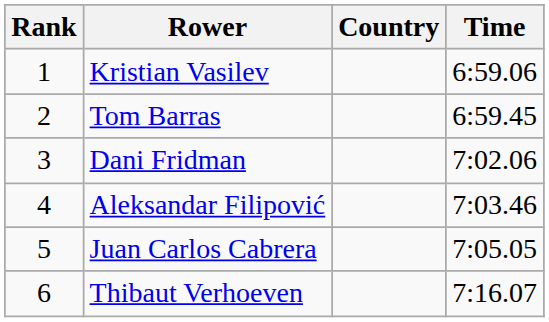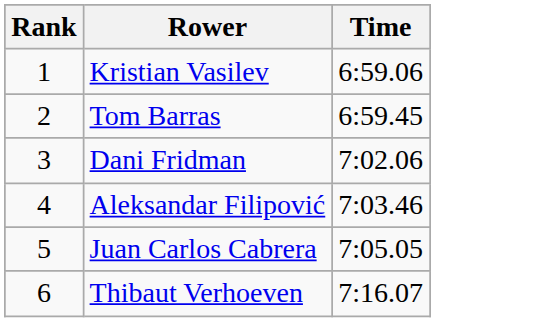 <table class="wikitable" style="text-align:center">
 <tr>
 <th>Rank</th>
 <th>Rower</th>
-<th>Country</th>
 <th>Time</th>
 </tr>
 <tr>
 <td>1</td>
 <td align="left"><a href='#'>Kristian Vasilev</a></td>
-<td align="left"></td>
 <td>6:59.06</td>
 </tr>
 <tr>
 <td>2</td>
 <td align="left"><a href='#'>Tom Barras</a></td>
-<td align="left"></td>
 <td>6:59.45</td>
 </tr>
 <tr>
 <td>3</td>
 <td align="left"><a href='#'>Dani Fridman</a></td>
-<td align="left"></td>
 <td>7:02.06</td>
 </tr>
 <tr>
 <td>4</td>
 <td align="left"><a href='#'>Aleksandar Filipović</a></td>
-<td align="left"></td>
 <td>7:03.46</td>
 </tr>
 <tr>
 <td>5</td>
 <td align="left"><a href='#'>Juan Carlos Cabrera</a></td>
-<td align="left"></td>
 <td>7:05.05</td>
 </tr>
 <tr>
 <td>6</td>
 <td align="left"><a href='#'>Thibaut Verhoeven</a></td>
-<td align="left"></td>
 <td>7:16.07</td>
 </tr>
 </table>
